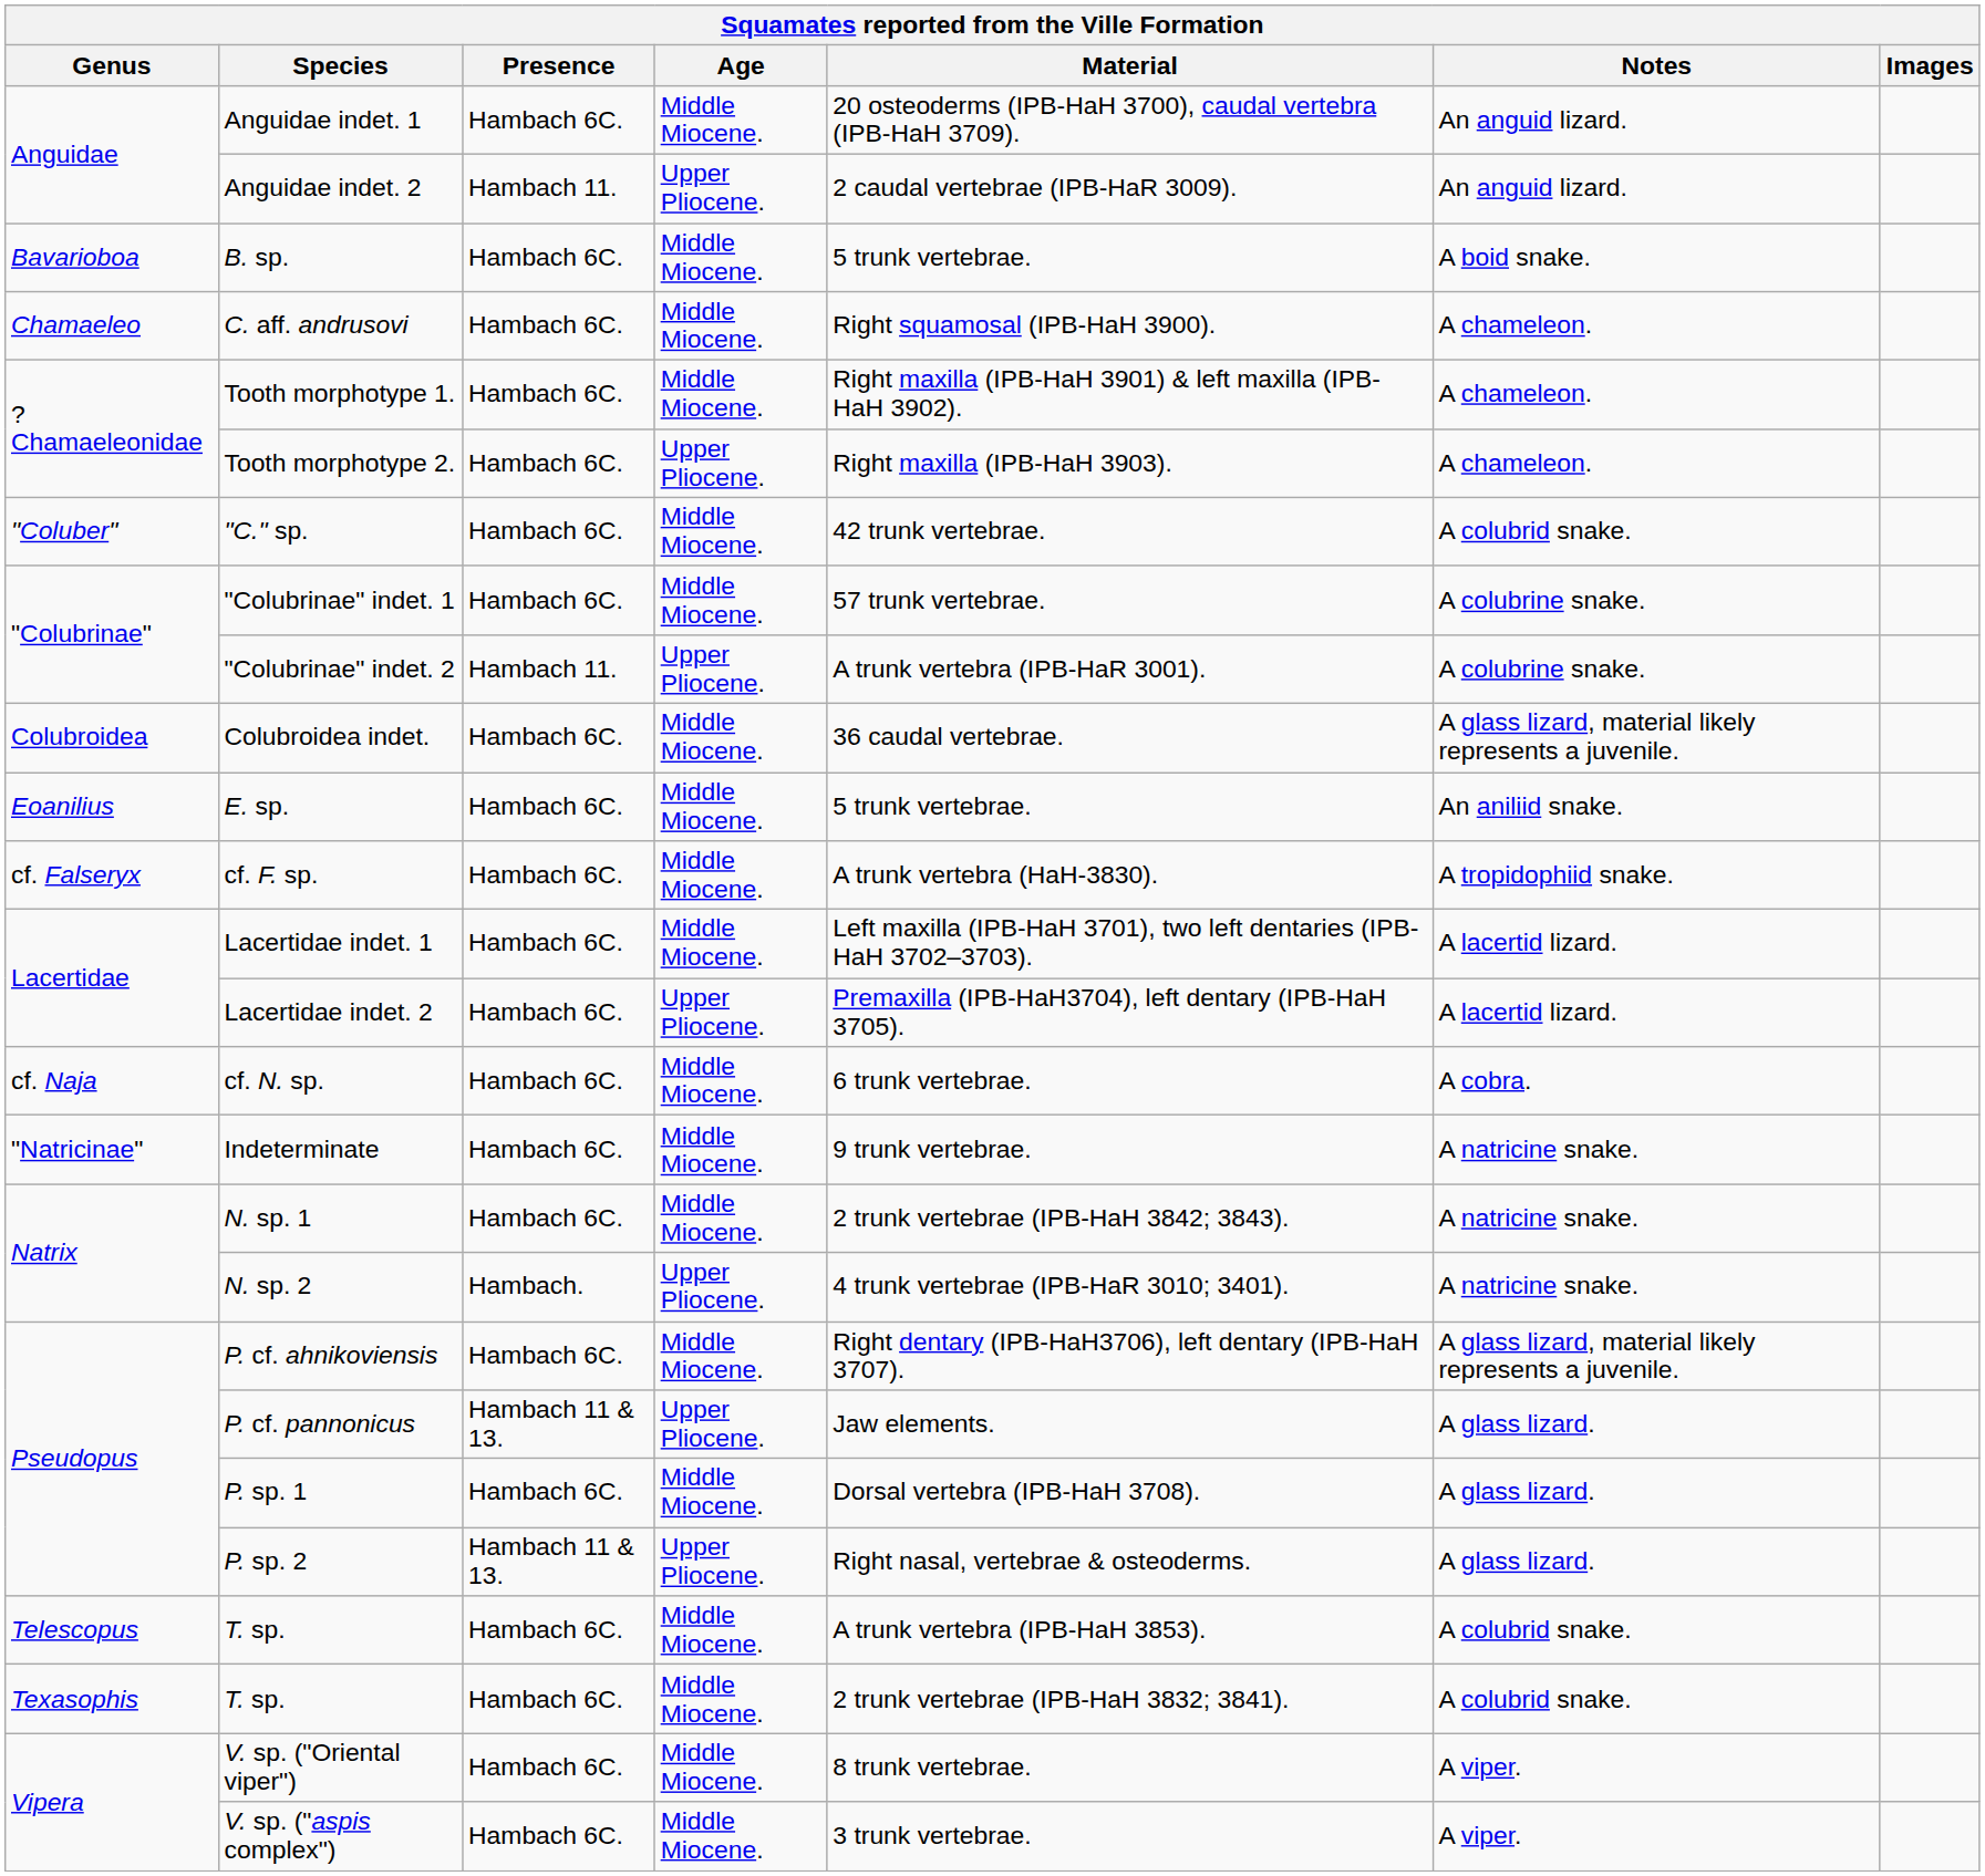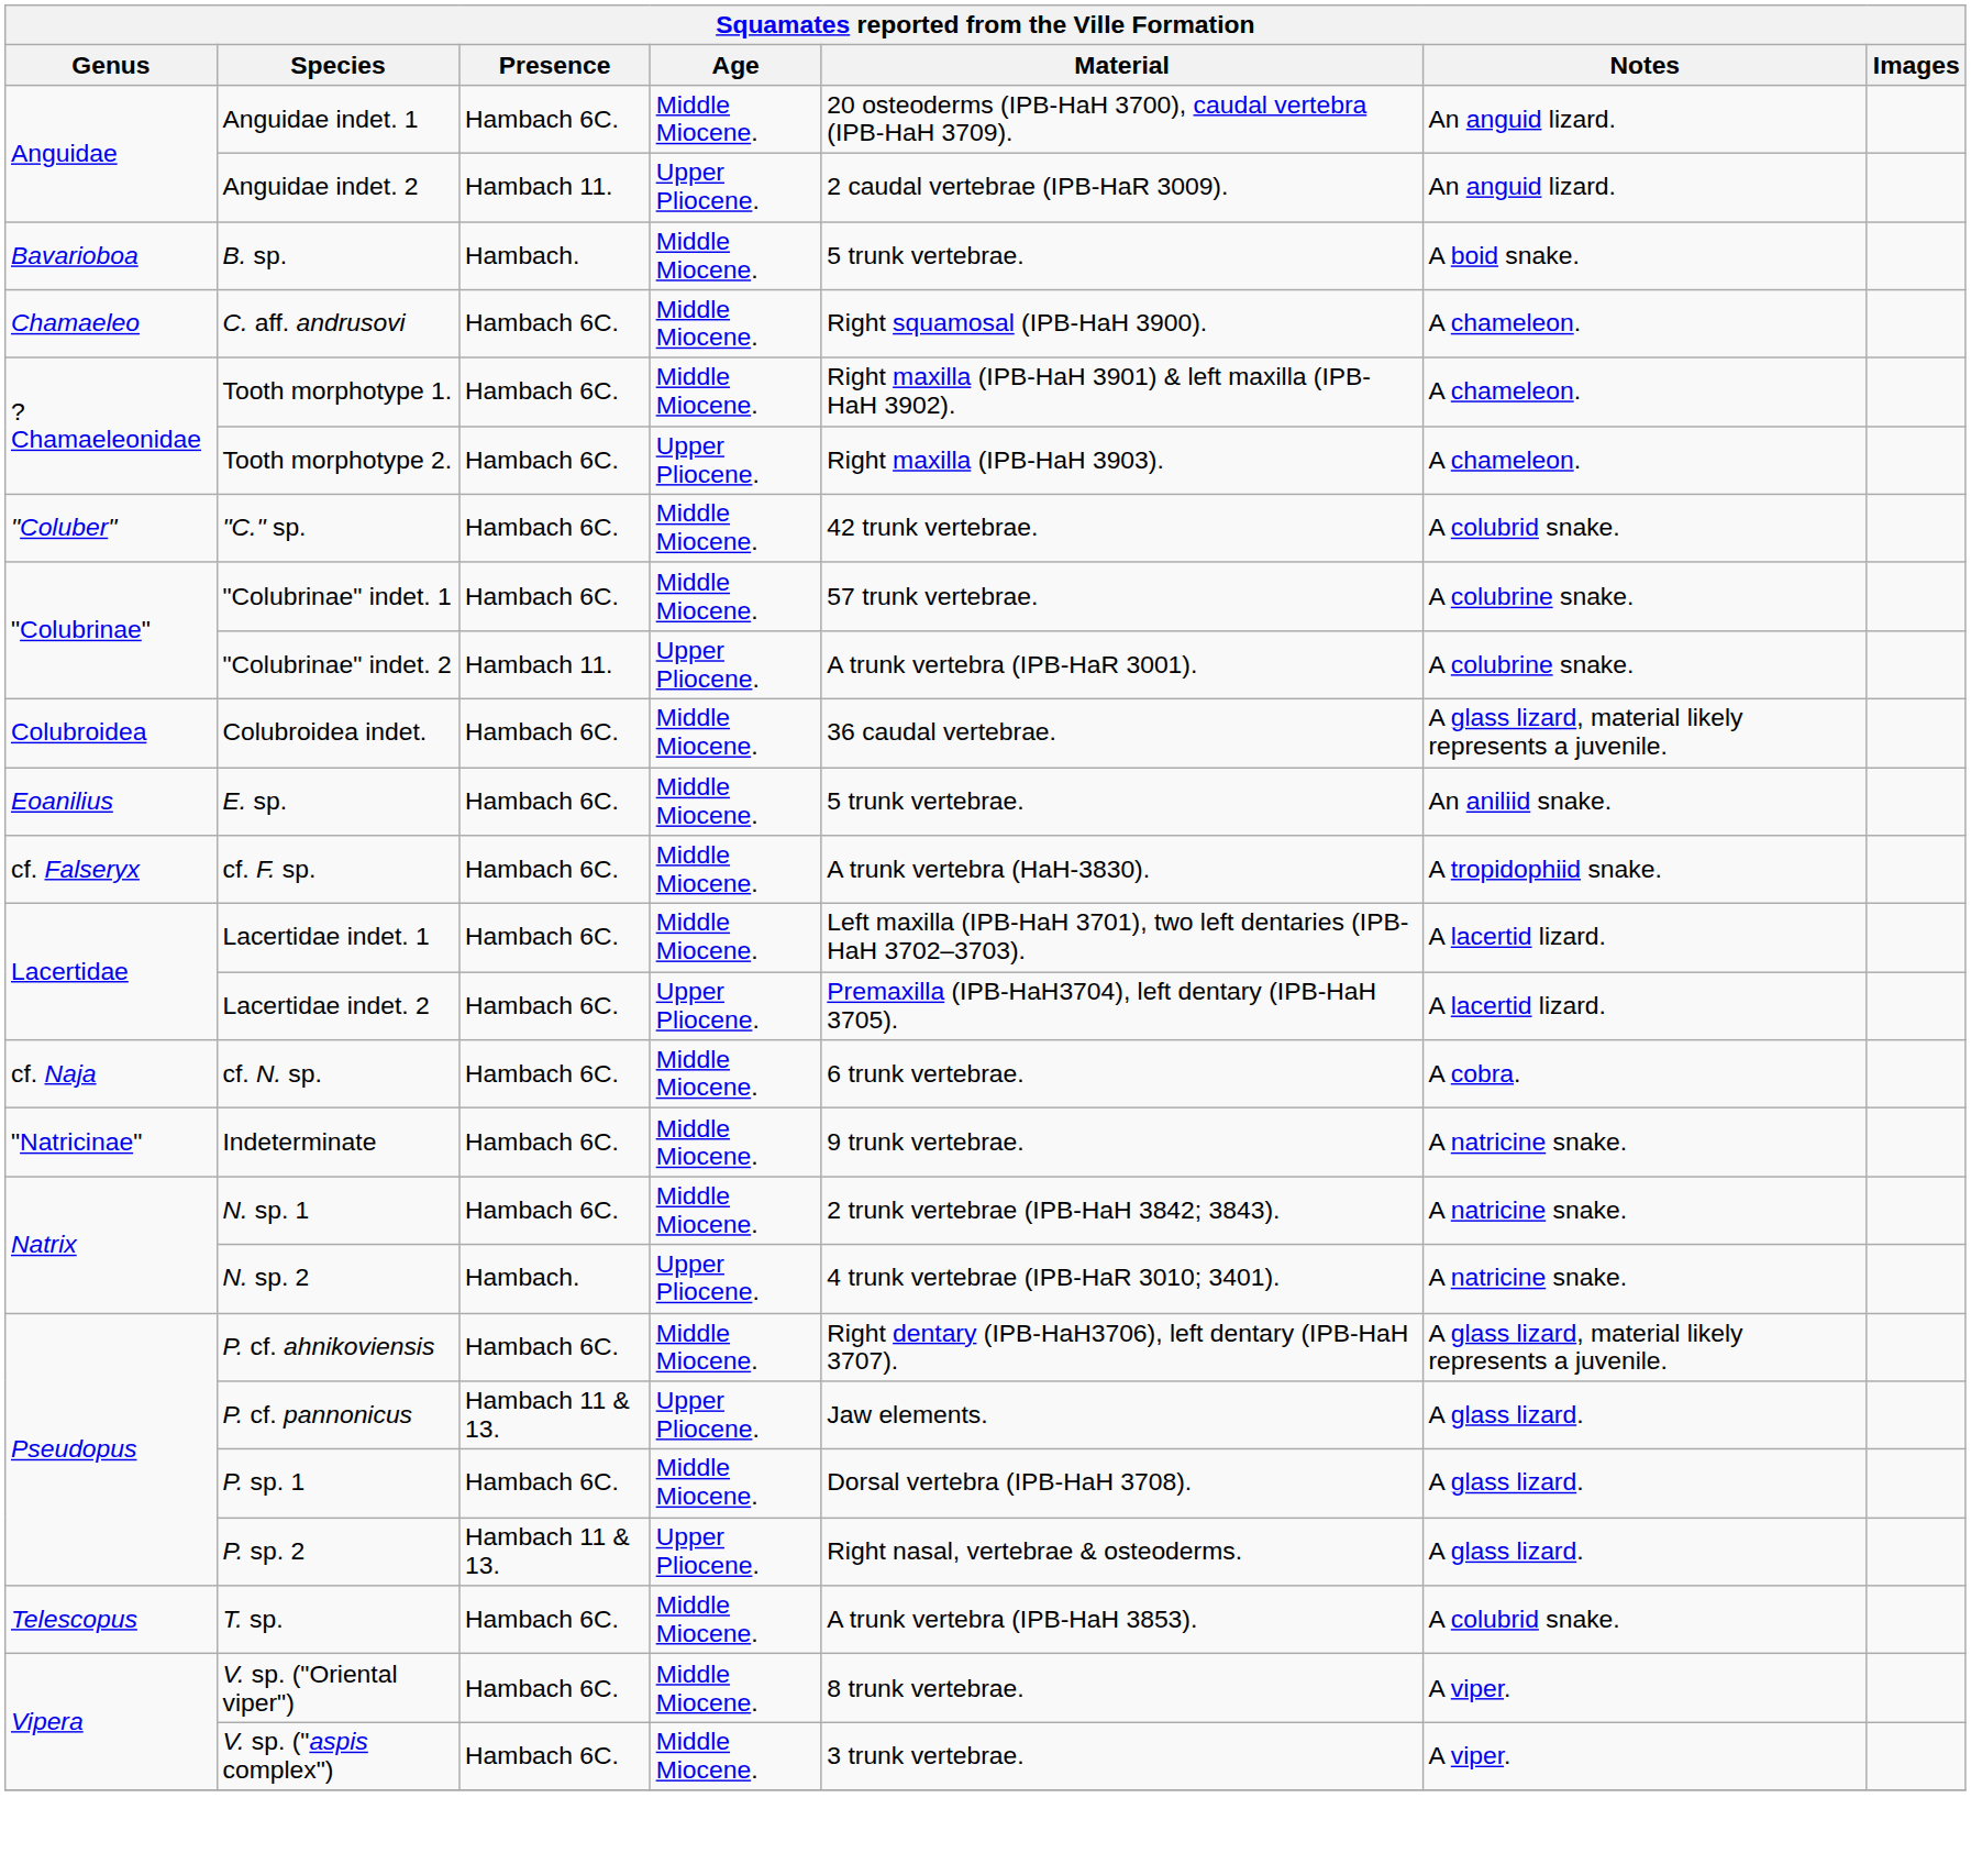 <table class="wikitable" align="center">
 <tr>
 <th colspan="7" align="center"><strong><a href='#'>Squamates</a> reported from the Ville Formation</strong></th>
 </tr>
 <tr>
 <th>Genus</th>
 <th>Species</th>
 <th>Presence</th>
 <th><strong>Age</strong></th>
 <th><strong>Material</strong></th>
 <th>Notes</th>
 <th>Images</th>
 </tr>
 <tr>
 <td rowspan=2><a href='#'>Anguidae</a></td>
 <td>Anguidae indet. 1</td>
 <td>Hambach 6C.</td>
 <td><a href='#'>Middle Miocene</a>.</td>
 <td>20 osteoderms (IPB-HaH 3700), <a href='#'>caudal vertebra</a> (IPB-HaH 3709).</td>
 <td>An <a href='#'>anguid</a> lizard.</td>
 <td></td>
 </tr>
 <tr>
 <td>Anguidae indet. 2</td>
 <td>Hambach 11.</td>
 <td><a href='#'>Upper Pliocene</a>.</td>
 <td>2 caudal vertebrae (IPB-HaR 3009).</td>
 <td>An <a href='#'>anguid</a> lizard.</td>
 <td></td>
 </tr>
 <tr>
 <td><em><a href='#'>Bavarioboa</a></em></td>
 <td><em>B.</em> sp.</td>
-<td>Hambach 6C.</td>
+<td>Hambach.</td>
 <td><a href='#'>Middle Miocene</a>.</td>
 <td>5 trunk vertebrae.</td>
 <td>A <a href='#'>boid</a> snake.</td>
 <td></td>
 </tr>
 <tr>
 <td><em><a href='#'>Chamaeleo</a></em></td>
 <td><em>C.</em> aff. <em>andrusovi</em></td>
 <td>Hambach 6C.</td>
 <td><a href='#'>Middle Miocene</a>.</td>
 <td>Right <a href='#'>squamosal</a> (IPB-HaH 3900).</td>
 <td>A <a href='#'>chameleon</a>.</td>
 <td></td>
 </tr>
 <tr>
 <td rowspan=2>?<a href='#'>Chamaeleonidae</a></td>
 <td>Tooth morphotype 1.</td>
 <td>Hambach 6C.</td>
 <td><a href='#'>Middle Miocene</a>.</td>
 <td>Right <a href='#'>maxilla</a> (IPB-HaH 3901) & left maxilla (IPB-HaH 3902).</td>
 <td>A <a href='#'>chameleon</a>.</td>
 <td></td>
 </tr>
 <tr>
 <td>Tooth morphotype 2.</td>
 <td>Hambach 6C.</td>
 <td><a href='#'>Upper Pliocene</a>.</td>
 <td>Right <a href='#'>maxilla</a> (IPB-HaH 3903).</td>
 <td>A <a href='#'>chameleon</a>.</td>
 <td></td>
 </tr>
 <tr>
 <td><em>"<a href='#'>Coluber</a>"</em></td>
 <td><em>"C."</em> sp.</td>
 <td>Hambach 6C.</td>
 <td><a href='#'>Middle Miocene</a>.</td>
 <td>42 trunk vertebrae.</td>
 <td>A <a href='#'>colubrid</a> snake.</td>
 <td></td>
 </tr>
 <tr>
 <td rowspan=2>"<a href='#'>Colubrinae</a>"</td>
 <td>"Colubrinae" indet. 1</td>
 <td>Hambach 6C.</td>
 <td><a href='#'>Middle Miocene</a>.</td>
 <td>57 trunk vertebrae.</td>
 <td>A <a href='#'>colubrine</a> snake.</td>
 <td></td>
 </tr>
 <tr>
 <td>"Colubrinae" indet. 2</td>
 <td>Hambach 11.</td>
 <td><a href='#'>Upper Pliocene</a>.</td>
 <td>A trunk vertebra (IPB-HaR 3001).</td>
 <td>A <a href='#'>colubrine</a> snake.</td>
 <td></td>
 </tr>
 <tr>
 <td><a href='#'>Colubroidea</a></td>
 <td>Colubroidea indet.</td>
 <td>Hambach 6C.</td>
 <td><a href='#'>Middle Miocene</a>.</td>
 <td>36 caudal vertebrae.</td>
 <td>A <a href='#'>glass lizard</a>, material likely represents a juvenile.</td>
 <td></td>
 </tr>
 <tr>
 <td><em><a href='#'>Eoanilius</a></em></td>
 <td><em>E.</em> sp.</td>
 <td>Hambach 6C.</td>
 <td><a href='#'>Middle Miocene</a>.</td>
 <td>5 trunk vertebrae.</td>
 <td>An <a href='#'>aniliid</a> snake.</td>
 <td></td>
 </tr>
 <tr>
 <td>cf. <em><a href='#'>Falseryx</a></em></td>
 <td>cf. <em>F.</em> sp.</td>
 <td>Hambach 6C.</td>
 <td><a href='#'>Middle Miocene</a>.</td>
 <td>A trunk vertebra (HaH-3830).</td>
 <td>A <a href='#'>tropidophiid</a> snake.</td>
 <td></td>
 </tr>
 <tr>
 <td rowspan="2"><a href='#'>Lacertidae</a></td>
 <td>Lacertidae indet. 1</td>
 <td>Hambach 6C.</td>
 <td><a href='#'>Middle Miocene</a>.</td>
 <td>Left maxilla (IPB-HaH 3701), two left dentaries (IPB-HaH 3702–3703).</td>
 <td>A <a href='#'>lacertid</a> lizard.</td>
 <td></td>
 </tr>
 <tr>
 <td>Lacertidae indet. 2</td>
 <td>Hambach 6C.</td>
 <td><a href='#'>Upper Pliocene</a>.</td>
 <td><a href='#'>Premaxilla</a> (IPB-HaH3704), left dentary (IPB-HaH 3705).</td>
 <td>A <a href='#'>lacertid</a> lizard.</td>
 <td></td>
 </tr>
 <tr>
 <td>cf. <em><a href='#'>Naja</a></em></td>
 <td>cf. <em>N.</em> sp.</td>
 <td>Hambach 6C.</td>
 <td><a href='#'>Middle Miocene</a>.</td>
 <td>6 trunk vertebrae.</td>
 <td>A <a href='#'>cobra</a>.</td>
 <td></td>
 </tr>
 <tr>
 <td>"<a href='#'>Natricinae</a>"</td>
 <td>Indeterminate</td>
 <td>Hambach 6C.</td>
 <td><a href='#'>Middle Miocene</a>.</td>
 <td>9 trunk vertebrae.</td>
 <td>A <a href='#'>natricine</a> snake.</td>
 <td></td>
 </tr>
 <tr>
 <td rowspan=2><em><a href='#'>Natrix</a></em></td>
 <td><em>N.</em> sp. 1</td>
 <td>Hambach 6C.</td>
 <td><a href='#'>Middle Miocene</a>.</td>
 <td>2 trunk vertebrae (IPB-HaH 3842; 3843).</td>
 <td>A <a href='#'>natricine</a> snake.</td>
 <td></td>
 </tr>
 <tr>
 <td><em>N.</em> sp. 2</td>
 <td>Hambach.</td>
 <td><a href='#'>Upper Pliocene</a>.</td>
 <td>4 trunk vertebrae (IPB-HaR 3010; 3401).</td>
 <td>A <a href='#'>natricine</a> snake.</td>
 <td></td>
 </tr>
 <tr>
 <td rowspan="4"><em><a href='#'>Pseudopus</a></em></td>
 <td><em>P.</em> cf. <em>ahnikoviensis</em></td>
 <td>Hambach 6C.</td>
 <td><a href='#'>Middle Miocene</a>.</td>
 <td>Right <a href='#'>dentary</a> (IPB-HaH3706), left dentary (IPB-HaH 3707).</td>
 <td>A <a href='#'>glass lizard</a>, material likely represents a juvenile.</td>
 <td></td>
 </tr>
 <tr>
 <td><em>P.</em> cf. <em>pannonicus</em></td>
 <td>Hambach 11 & 13.</td>
 <td><a href='#'>Upper Pliocene</a>.</td>
 <td>Jaw elements.</td>
 <td>A <a href='#'>glass lizard</a>.</td>
 <td></td>
 </tr>
 <tr>
 <td><em>P.</em> sp. 1</td>
 <td>Hambach 6C.</td>
 <td><a href='#'>Middle Miocene</a>.</td>
 <td>Dorsal vertebra (IPB-HaH 3708).</td>
 <td>A <a href='#'>glass lizard</a>.</td>
 <td></td>
 </tr>
 <tr>
 <td><em>P.</em> sp. 2</td>
 <td>Hambach 11 & 13.</td>
 <td><a href='#'>Upper Pliocene</a>.</td>
 <td>Right nasal, vertebrae & osteoderms.</td>
 <td>A <a href='#'>glass lizard</a>.</td>
 <td></td>
 </tr>
 <tr>
 <td><em><a href='#'>Telescopus</a></em></td>
 <td><em>T.</em> sp.</td>
 <td>Hambach 6C.</td>
 <td><a href='#'>Middle Miocene</a>.</td>
 <td>A trunk vertebra (IPB-HaH 3853).</td>
 <td>A <a href='#'>colubrid</a> snake.</td>
 <td></td>
 </tr>
 <tr>
-<td><em><a href='#'>Texasophis</a></em></td>
-<td><em>T.</em> sp.</td>
-<td>Hambach 6C.</td>
-<td><a href='#'>Middle Miocene</a>.</td>
-<td>2 trunk vertebrae (IPB-HaH 3832; 3841).</td>
-<td>A <a href='#'>colubrid</a> snake.</td>
-<td></td>
-</tr>
-<tr>
 <td rowspan=2><em><a href='#'>Vipera</a></em></td>
 <td><em>V.</em> sp. ("Oriental viper")</td>
 <td>Hambach 6C.</td>
 <td><a href='#'>Middle Miocene</a>.</td>
 <td>8 trunk vertebrae.</td>
 <td>A <a href='#'>viper</a>.</td>
 <td></td>
 </tr>
 <tr>
 <td><em>V.</em> sp. ("<em><a href='#'>aspis</a></em> complex")</td>
 <td>Hambach 6C.</td>
 <td><a href='#'>Middle Miocene</a>.</td>
 <td>3 trunk vertebrae.</td>
 <td>A <a href='#'>viper</a>.</td>
 <td></td>
 </tr>
 <tr>
 </tr>
 </table>
